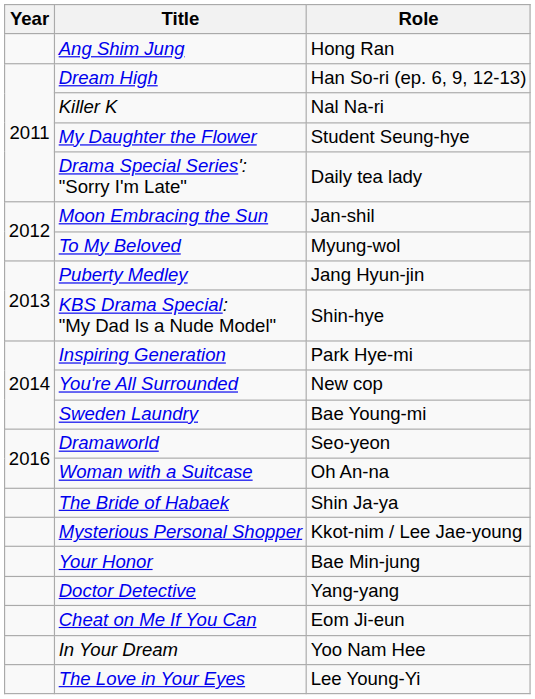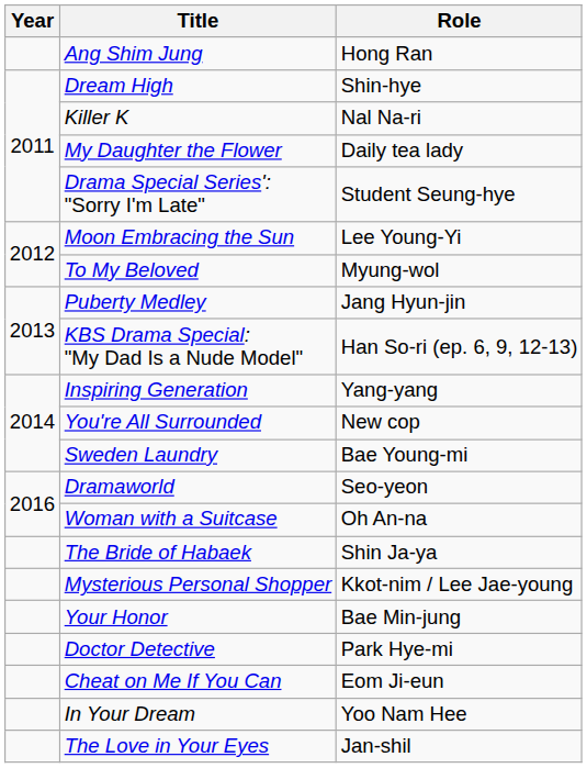 <table class="wikitable">
 <tr>
 <th>Year</th>
 <th>Title</th>
 <th>Role</th>
 </tr>
 <tr>
 <td></td>
 <td><em><a href='#'>Ang Shim Jung</a></em></td>
 <td>Hong Ran</td>
 </tr>
 <tr>
 <td rowspan="4" style="text-align:center;">2011</td>
 <td><em><a href='#'>Dream High</a></em></td>
-<td>Han So-ri (ep. 6, 9, 12-13)</td>
+<td>Shin-hye</td>
 </tr>
 <tr>
 <td><em>Killer K</em></td>
 <td>Nal Na-ri</td>
 </tr>
 <tr>
 <td><em><a href='#'>My Daughter the Flower</a></em></td>
-<td>Student Seung-hye</td>
+<td>Daily tea lady </td>
 </tr>
 <tr>
 <td><em><a href='#'>Drama Special Series</a>':</em><br>"Sorry I'm Late"</td>
-<td>Daily tea lady </td>
+<td>Student Seung-hye</td>
 </tr>
 <tr>
 <td rowspan="2" style="text-align:center;">2012</td>
 <td><em><a href='#'>Moon Embracing the Sun</a></em></td>
-<td>Jan-shil</td>
+<td>Lee Young-Yi</td>
 </tr>
 <tr>
 <td><em><a href='#'>To My Beloved</a></em></td>
 <td>Myung-wol</td>
 </tr>
 <tr>
 <td rowspan="2" style="text-align:center;">2013</td>
 <td><em><a href='#'>Puberty Medley</a></em></td>
 <td>Jang Hyun-jin</td>
 </tr>
 <tr>
 <td><em><a href='#'>KBS Drama Special</a>:</em><br>"My Dad Is a Nude Model"</td>
-<td>Shin-hye</td>
+<td>Han So-ri (ep. 6, 9, 12-13)</td>
 </tr>
 <tr>
 <td rowspan="3" style="text-align:center;">2014</td>
 <td><em><a href='#'>Inspiring Generation</a></em></td>
-<td>Park Hye-mi</td>
+<td>Yang-yang</td>
 </tr>
 <tr>
 <td><em><a href='#'>You're All Surrounded</a></em></td>
 <td>New cop</td>
 </tr>
 <tr>
 <td><em><a href='#'>Sweden Laundry</a></em></td>
 <td>Bae Young-mi</td>
 </tr>
 <tr>
 <td rowspan="2" style="text-align:center;">2016</td>
 <td><em><a href='#'>Dramaworld</a></em></td>
 <td>Seo-yeon</td>
 </tr>
 <tr>
 <td><em><a href='#'>Woman with a Suitcase</a></em></td>
 <td>Oh An-na</td>
 </tr>
 <tr>
 <td></td>
 <td><em><a href='#'>The Bride of Habaek</a></em></td>
 <td>Shin Ja-ya</td>
 </tr>
 <tr>
 <td></td>
 <td><em><a href='#'>Mysterious Personal Shopper</a></em></td>
 <td>Kkot-nim / Lee Jae-young</td>
 </tr>
 <tr>
 <td></td>
 <td><em><a href='#'>Your Honor</a></em></td>
 <td>Bae Min-jung</td>
 </tr>
 <tr>
 <td></td>
 <td><em><a href='#'>Doctor Detective</a></em></td>
-<td>Yang-yang</td>
+<td>Park Hye-mi</td>
 </tr>
 <tr>
 <td></td>
 <td><em><a href='#'>Cheat on Me If You Can</a></em></td>
 <td>Eom Ji-eun</td>
 </tr>
 <tr>
 <td></td>
 <td><em>In Your Dream</em></td>
 <td>Yoo Nam Hee</td>
 </tr>
 <tr>
 <td></td>
 <td><em><a href='#'>The Love in Your Eyes</a></em></td>
-<td>Lee Young-Yi</td>
+<td>Jan-shil</td>
 </tr>
 </table>
